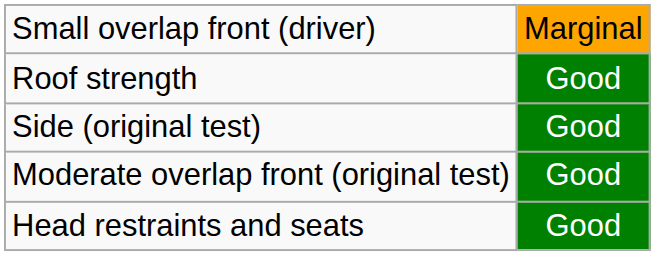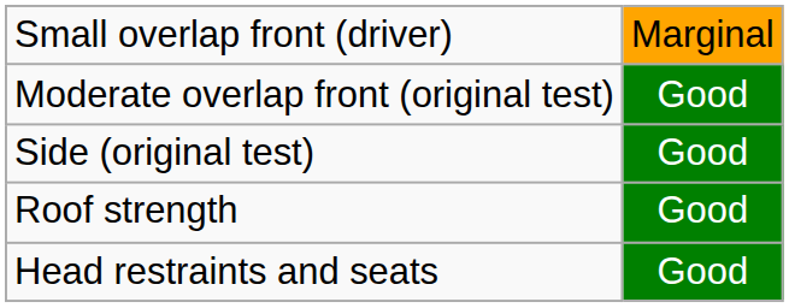 <table class="wikitable">
 <tr>
 <td>Small overlap front (driver)</td>
 <td style="text-align:center;color:black;background:orange">Marginal</td>
 </tr>
 <tr>
-<td>Roof strength</td>
+<td>Moderate overlap front (original test)</td>
 <td style="text-align:center;color:white;background:green">Good</td>
 </tr>
 <tr>
 <td>Side (original test)</td>
 <td style="text-align:center;color:white;background:green">Good</td>
 </tr>
 <tr>
-<td>Moderate overlap front (original test)</td>
+<td>Roof strength</td>
 <td style="text-align:center;color:white;background:green">Good</td>
 </tr>
 <tr>
 <td>Head restraints and seats</td>
 <td style="text-align:center;color:white;background:green">Good</td>
 </tr>
 </table>
